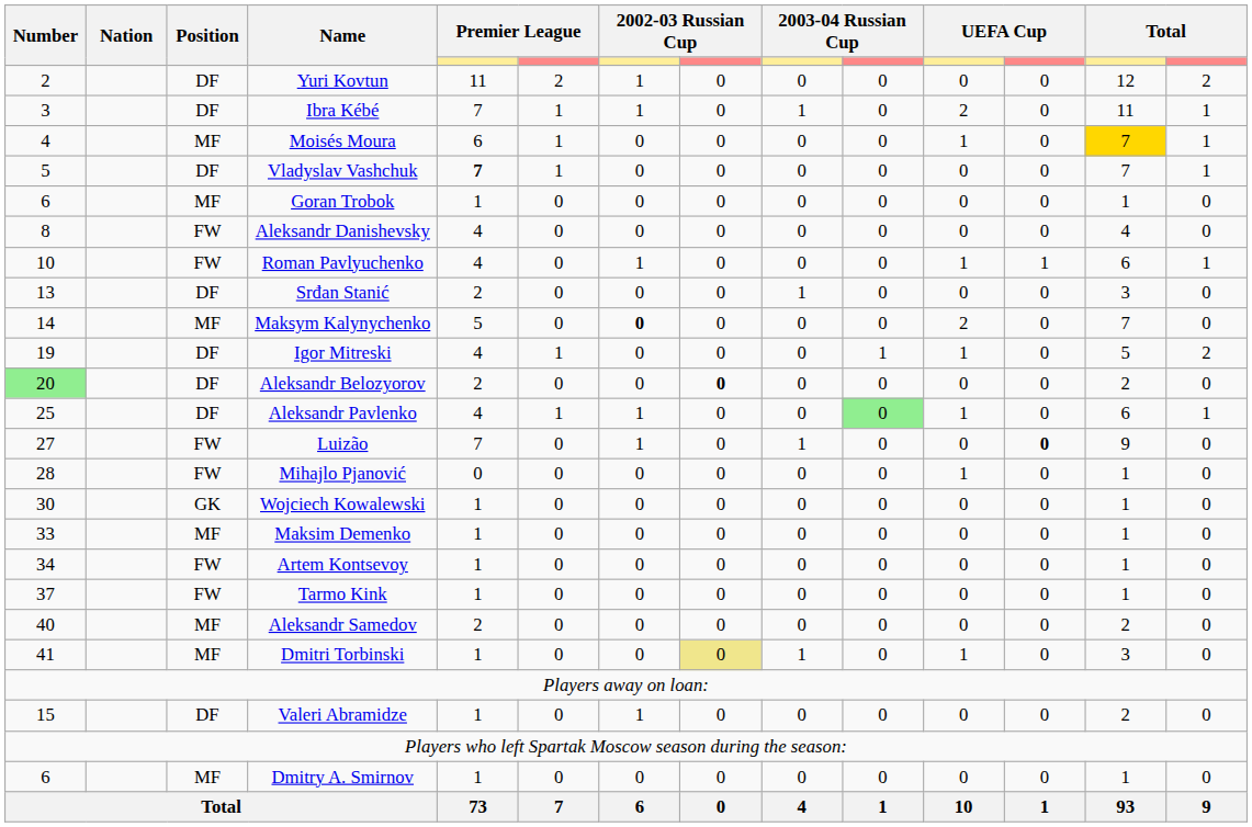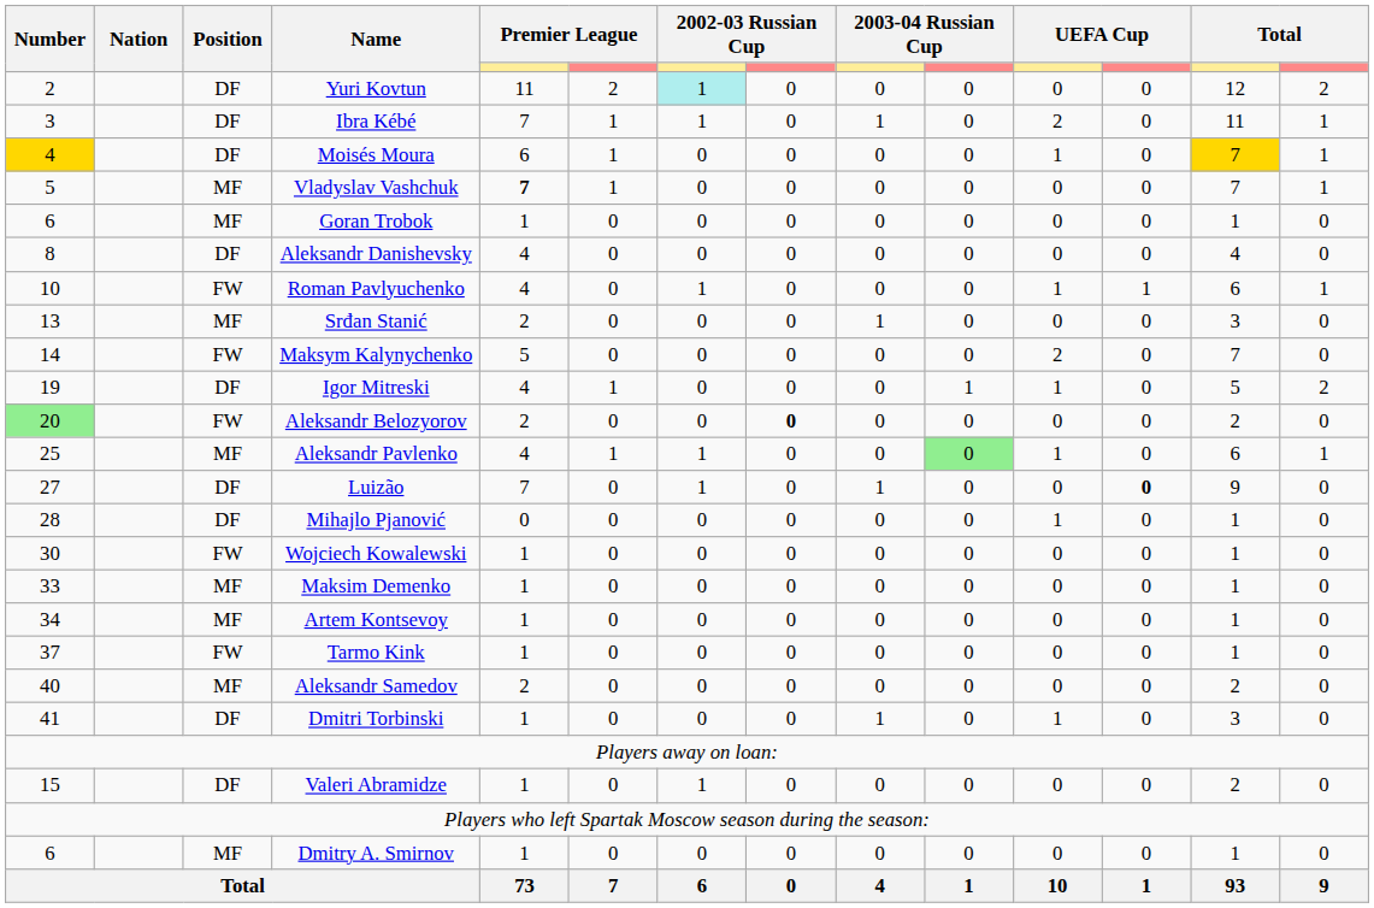 <table class="wikitable" style="font-size: 95%; text-align: center;">
 <tr>
 <th rowspan=2 width=60>Number</th>
 <th rowspan=2 width=60>Nation</th>
 <th rowspan=2 width=60>Position</th>
 <th rowspan=2 width=150>Name</th>
 <th colspan=2>Premier League</th>
 <th colspan=2>2002-03 Russian Cup</th>
 <th colspan=2>2003-04 Russian Cup</th>
 <th colspan=2>UEFA Cup</th>
 <th colspan=2>Total</th>
 </tr>
 <tr>
 <th style="width:60px; background:#fe9;"></th>
 <th style="width:60px; background:#ff8888;"></th>
 <th style="width:60px; background:#fe9;"></th>
 <th style="width:60px; background:#ff8888;"></th>
 <th style="width:60px; background:#fe9;"></th>
 <th style="width:60px; background:#ff8888;"></th>
 <th style="width:60px; background:#fe9;"></th>
 <th style="width:60px; background:#ff8888;"></th>
 <th style="width:60px; background:#fe9;"></th>
 <th style="width:60px; background:#ff8888;"></th>
 </tr>
 <tr>
 <td>2</td>
 <td></td>
 <td>DF</td>
 <td><a href='#'>Yuri Kovtun</a></td>
 <td>11</td>
 <td>2</td>
-<td>1</td>
+<td style="background: paleturquoise;">1</td>
 <td>0</td>
 <td>0</td>
 <td>0</td>
 <td>0</td>
 <td>0</td>
 <td>12</td>
 <td>2</td>
 </tr>
 <tr>
 <td>3</td>
 <td></td>
 <td>DF</td>
 <td><a href='#'>Ibra Kébé</a></td>
 <td>7</td>
 <td>1</td>
 <td>1</td>
 <td>0</td>
 <td>1</td>
 <td>0</td>
 <td>2</td>
 <td>0</td>
 <td>11</td>
 <td>1</td>
 </tr>
 <tr>
-<td>4</td>
+<td style="background: gold;">4</td>
 <td></td>
-<td>MF</td>
+<td>DF</td>
 <td><a href='#'>Moisés Moura</a></td>
 <td>6</td>
 <td>1</td>
 <td>0</td>
 <td>0</td>
 <td>0</td>
 <td>0</td>
 <td>1</td>
 <td>0</td>
 <td style="background: gold;">7</td>
 <td>1</td>
 </tr>
 <tr>
 <td>5</td>
 <td></td>
-<td>DF</td>
+<td>MF</td>
 <td><a href='#'>Vladyslav Vashchuk</a></td>
 <td><strong>7</strong></td>
 <td>1</td>
 <td>0</td>
 <td>0</td>
 <td>0</td>
 <td>0</td>
 <td>0</td>
 <td>0</td>
 <td>7</td>
 <td>1</td>
 </tr>
 <tr>
 <td>6</td>
 <td></td>
 <td>MF</td>
 <td><a href='#'>Goran Trobok</a></td>
 <td>1</td>
 <td>0</td>
 <td>0</td>
 <td>0</td>
 <td>0</td>
 <td>0</td>
 <td>0</td>
 <td>0</td>
 <td>1</td>
 <td>0</td>
 </tr>
 <tr>
 <td>8</td>
 <td></td>
-<td>FW</td>
+<td>DF</td>
 <td><a href='#'>Aleksandr Danishevsky</a></td>
 <td>4</td>
 <td>0</td>
 <td>0</td>
 <td>0</td>
 <td>0</td>
 <td>0</td>
 <td>0</td>
 <td>0</td>
 <td>4</td>
 <td>0</td>
 </tr>
 <tr>
 <td>10</td>
 <td></td>
 <td>FW</td>
 <td><a href='#'>Roman Pavlyuchenko</a></td>
 <td>4</td>
 <td>0</td>
 <td>1</td>
 <td>0</td>
 <td>0</td>
 <td>0</td>
 <td>1</td>
 <td>1</td>
 <td>6</td>
 <td>1</td>
 </tr>
 <tr>
 <td>13</td>
 <td></td>
-<td>DF</td>
+<td>MF</td>
 <td><a href='#'>Srđan Stanić</a></td>
 <td>2</td>
 <td>0</td>
 <td>0</td>
 <td>0</td>
 <td>1</td>
 <td>0</td>
 <td>0</td>
 <td>0</td>
 <td>3</td>
 <td>0</td>
 </tr>
 <tr>
 <td>14</td>
 <td></td>
-<td>MF</td>
+<td>FW</td>
 <td><a href='#'>Maksym Kalynychenko</a></td>
 <td>5</td>
 <td>0</td>
-<td><strong>0</strong></td>
+<td>0</td>
 <td>0</td>
 <td>0</td>
 <td>0</td>
 <td>2</td>
 <td>0</td>
 <td>7</td>
 <td>0</td>
 </tr>
 <tr>
 <td>19</td>
 <td></td>
 <td>DF</td>
 <td><a href='#'>Igor Mitreski</a></td>
 <td>4</td>
 <td>1</td>
 <td>0</td>
 <td>0</td>
 <td>0</td>
 <td>1</td>
 <td>1</td>
 <td>0</td>
 <td>5</td>
 <td>2</td>
 </tr>
 <tr>
 <td style="background: lightgreen;">20</td>
 <td></td>
-<td>DF</td>
+<td>FW</td>
 <td><a href='#'>Aleksandr Belozyorov</a></td>
 <td>2</td>
 <td>0</td>
 <td>0</td>
 <td><strong>0</strong></td>
 <td>0</td>
 <td>0</td>
 <td>0</td>
 <td>0</td>
 <td>2</td>
 <td>0</td>
 </tr>
 <tr>
 <td>25</td>
 <td></td>
-<td>DF</td>
+<td>MF</td>
 <td><a href='#'>Aleksandr Pavlenko</a></td>
 <td>4</td>
 <td>1</td>
 <td>1</td>
 <td>0</td>
 <td>0</td>
 <td style="background: lightgreen;">0</td>
 <td>1</td>
 <td>0</td>
 <td>6</td>
 <td>1</td>
 </tr>
 <tr>
 <td>27</td>
 <td></td>
-<td>FW</td>
+<td>DF</td>
 <td><a href='#'>Luizão</a></td>
 <td>7</td>
 <td>0</td>
 <td>1</td>
 <td>0</td>
 <td>1</td>
 <td>0</td>
 <td>0</td>
 <td><strong>0</strong></td>
 <td>9</td>
 <td>0</td>
 </tr>
 <tr>
 <td>28</td>
 <td></td>
-<td>FW</td>
+<td>DF</td>
 <td><a href='#'>Mihajlo Pjanović</a></td>
 <td>0</td>
 <td>0</td>
 <td>0</td>
 <td>0</td>
 <td>0</td>
 <td>0</td>
 <td>1</td>
 <td>0</td>
 <td>1</td>
 <td>0</td>
 </tr>
 <tr>
 <td>30</td>
 <td></td>
-<td>GK</td>
+<td>FW</td>
 <td><a href='#'>Wojciech Kowalewski</a></td>
 <td>1</td>
 <td>0</td>
 <td>0</td>
 <td>0</td>
 <td>0</td>
 <td>0</td>
 <td>0</td>
 <td>0</td>
 <td>1</td>
 <td>0</td>
 </tr>
 <tr>
 <td>33</td>
 <td></td>
 <td>MF</td>
 <td><a href='#'>Maksim Demenko</a></td>
 <td>1</td>
 <td>0</td>
 <td>0</td>
 <td>0</td>
 <td>0</td>
 <td>0</td>
 <td>0</td>
 <td>0</td>
 <td>1</td>
 <td>0</td>
 </tr>
 <tr>
 <td>34</td>
 <td></td>
-<td>FW</td>
+<td>MF</td>
 <td><a href='#'>Artem Kontsevoy</a></td>
 <td>1</td>
 <td>0</td>
 <td>0</td>
 <td>0</td>
 <td>0</td>
 <td>0</td>
 <td>0</td>
 <td>0</td>
 <td>1</td>
 <td>0</td>
 </tr>
 <tr>
 <td>37</td>
 <td></td>
 <td>FW</td>
 <td><a href='#'>Tarmo Kink</a></td>
 <td>1</td>
 <td>0</td>
 <td>0</td>
 <td>0</td>
 <td>0</td>
 <td>0</td>
 <td>0</td>
 <td>0</td>
 <td>1</td>
 <td>0</td>
 </tr>
 <tr>
 <td>40</td>
 <td></td>
 <td>MF</td>
 <td><a href='#'>Aleksandr Samedov</a></td>
 <td>2</td>
 <td>0</td>
 <td>0</td>
 <td>0</td>
 <td>0</td>
 <td>0</td>
 <td>0</td>
 <td>0</td>
 <td>2</td>
 <td>0</td>
 </tr>
 <tr>
 <td>41</td>
 <td></td>
-<td>MF</td>
+<td>DF</td>
 <td><a href='#'>Dmitri Torbinski</a></td>
 <td>1</td>
 <td>0</td>
 <td>0</td>
-<td style="background: khaki;">0</td>
+<td>0</td>
 <td>1</td>
 <td>0</td>
 <td>1</td>
 <td>0</td>
 <td>3</td>
 <td>0</td>
 </tr>
 <tr>
 <td colspan="14"><em>Players away on loan:</em></td>
 </tr>
 <tr>
 <td>15</td>
 <td></td>
 <td>DF</td>
 <td><a href='#'>Valeri Abramidze</a></td>
 <td>1</td>
 <td>0</td>
 <td>1</td>
 <td>0</td>
 <td>0</td>
 <td>0</td>
 <td>0</td>
 <td>0</td>
 <td>2</td>
 <td>0</td>
 </tr>
 <tr>
 <td colspan="14"><em>Players who left Spartak Moscow season during the season:</em></td>
 </tr>
 <tr>
 <td>6</td>
 <td></td>
 <td>MF</td>
 <td><a href='#'>Dmitry A. Smirnov</a></td>
 <td>1</td>
 <td>0</td>
 <td>0</td>
 <td>0</td>
 <td>0</td>
 <td>0</td>
 <td>0</td>
 <td>0</td>
 <td>1</td>
 <td>0</td>
 </tr>
 <tr>
 <th colspan=4>Total</th>
 <th>73</th>
 <th>7</th>
 <th>6</th>
 <th>0</th>
 <th>4</th>
 <th>1</th>
 <th>10</th>
 <th>1</th>
 <th>93</th>
 <th>9</th>
 </tr>
 </table>
